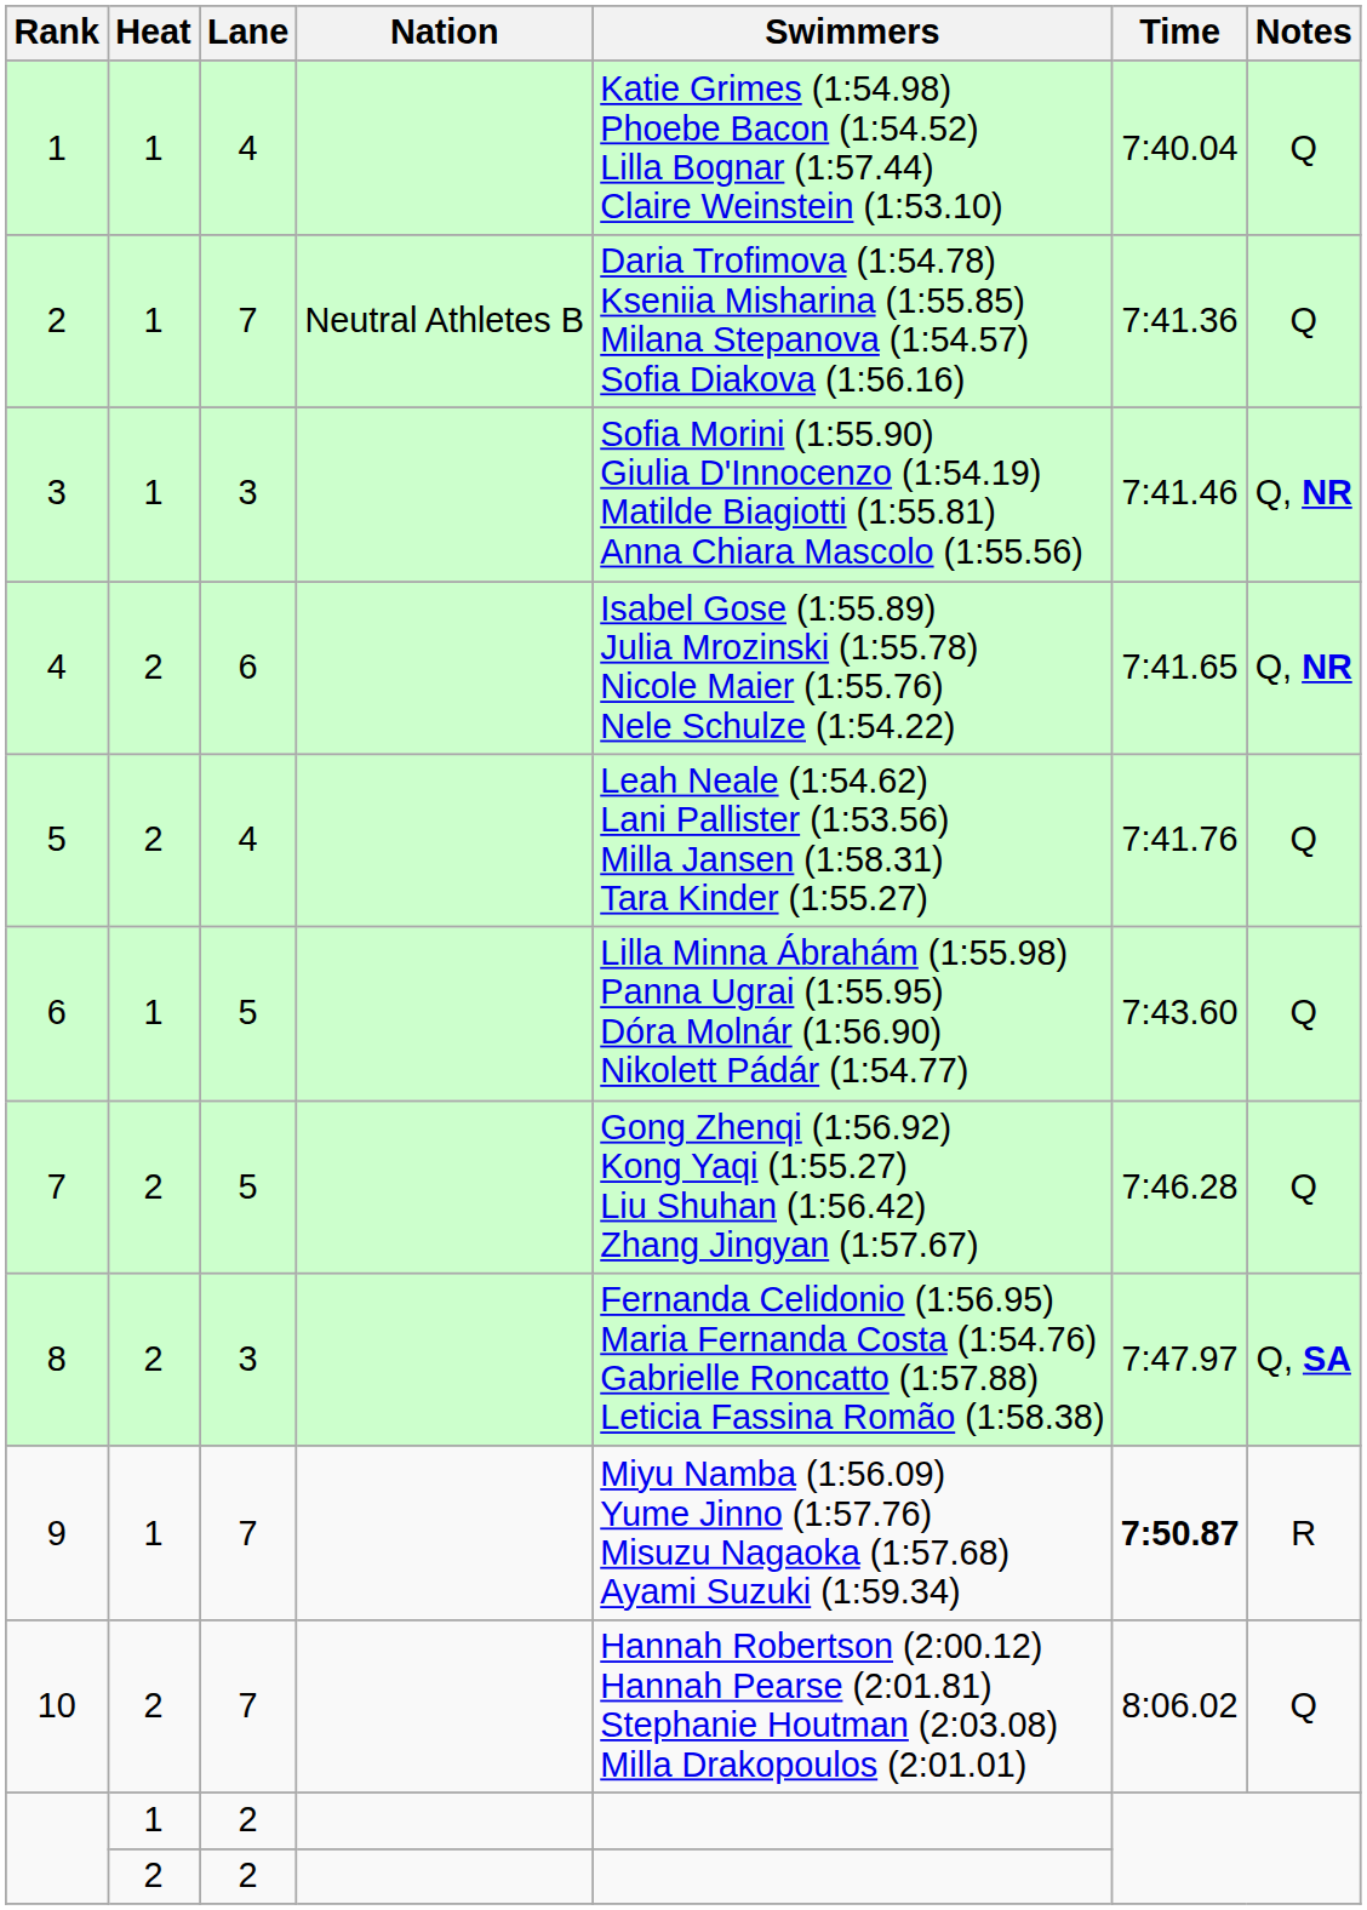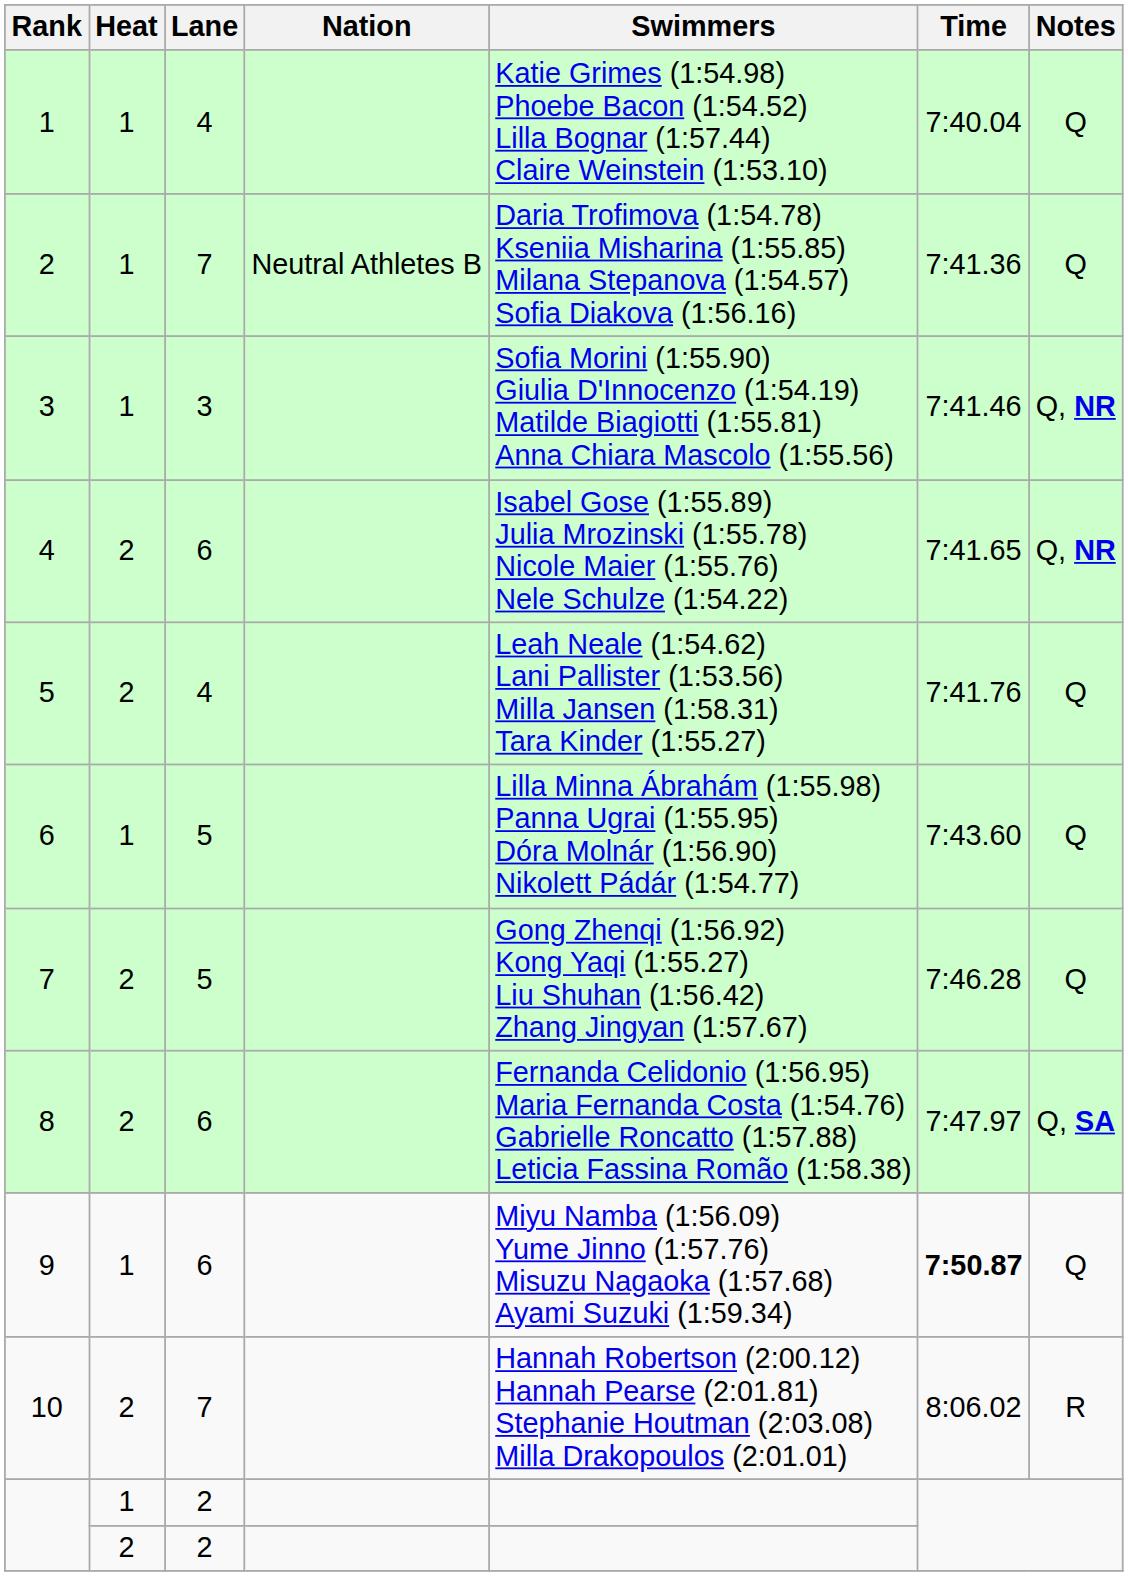 <table class="wikitable sortable" style="text-align:center">
 <tr>
 <th>Rank</th>
 <th>Heat</th>
 <th>Lane</th>
 <th>Nation</th>
 <th>Swimmers</th>
 <th>Time</th>
 <th>Notes</th>
 </tr>
 <tr bgcolor=ccffcc>
 <td>1</td>
 <td>1</td>
 <td>4</td>
 <td align=left></td>
 <td align=left><a href='#'>Katie Grimes</a> (1:54.98)<br><a href='#'>Phoebe Bacon</a> (1:54.52)<br><a href='#'>Lilla Bognar</a> (1:57.44)<br><a href='#'>Claire Weinstein</a> (1:53.10)</td>
 <td>7:40.04</td>
 <td>Q</td>
 </tr>
 <tr bgcolor=ccffcc>
 <td>2</td>
 <td>1</td>
 <td>7</td>
 <td align=left> Neutral Athletes B</td>
 <td align=left><a href='#'>Daria Trofimova</a> (1:54.78)<br><a href='#'>Kseniia Misharina</a> (1:55.85)<br><a href='#'>Milana Stepanova</a> (1:54.57)<br><a href='#'>Sofia Diakova</a> (1:56.16)</td>
 <td>7:41.36</td>
 <td>Q</td>
 </tr>
 <tr bgcolor=ccffcc>
 <td>3</td>
 <td>1</td>
 <td>3</td>
 <td align=left></td>
 <td align=left><a href='#'>Sofia Morini</a> (1:55.90)<br><a href='#'>Giulia D'Innocenzo</a> (1:54.19)<br><a href='#'>Matilde Biagiotti</a> (1:55.81)<br><a href='#'>Anna Chiara Mascolo</a> (1:55.56)</td>
 <td>7:41.46</td>
 <td>Q, <strong><a href='#'>NR</a></strong></td>
 </tr>
 <tr bgcolor=ccffcc>
 <td>4</td>
 <td>2</td>
 <td>6</td>
 <td align=left></td>
 <td align=left><a href='#'>Isabel Gose</a> (1:55.89)<br><a href='#'>Julia Mrozinski</a> (1:55.78)<br><a href='#'>Nicole Maier</a> (1:55.76)<br><a href='#'>Nele Schulze</a> (1:54.22)</td>
 <td>7:41.65</td>
 <td>Q,  <strong><a href='#'>NR</a></strong></td>
 </tr>
 <tr bgcolor=ccffcc>
 <td>5</td>
 <td>2</td>
 <td>4</td>
 <td align=left></td>
 <td align=left><a href='#'>Leah Neale</a> (1:54.62)<br><a href='#'>Lani Pallister</a> (1:53.56)<br><a href='#'>Milla Jansen</a> (1:58.31)<br><a href='#'>Tara Kinder</a> (1:55.27)</td>
 <td>7:41.76</td>
 <td>Q</td>
 </tr>
 <tr bgcolor=ccffcc>
 <td>6</td>
 <td>1</td>
 <td>5</td>
 <td align=left></td>
 <td align=left><a href='#'>Lilla Minna Ábrahám</a> (1:55.98)<br><a href='#'>Panna Ugrai</a> (1:55.95)<br><a href='#'>Dóra Molnár</a> (1:56.90)<br><a href='#'>Nikolett Pádár</a> (1:54.77)</td>
 <td>7:43.60</td>
 <td>Q</td>
 </tr>
 <tr bgcolor=ccffcc>
 <td>7</td>
 <td>2</td>
 <td>5</td>
 <td align=left></td>
 <td align=left><a href='#'>Gong Zhenqi</a> (1:56.92)<br><a href='#'>Kong Yaqi</a> (1:55.27)<br><a href='#'>Liu Shuhan</a> (1:56.42)<br><a href='#'>Zhang Jingyan</a> (1:57.67)</td>
 <td>7:46.28</td>
 <td>Q</td>
 </tr>
 <tr bgcolor=ccffcc>
 <td>8</td>
 <td>2</td>
-<td>3</td>
+<td>6</td>
 <td align=left></td>
 <td align=left><a href='#'>Fernanda Celidonio</a> (1:56.95)<br><a href='#'>Maria Fernanda Costa</a> (1:54.76)<br><a href='#'>Gabrielle Roncatto</a> (1:57.88)<br><a href='#'>Leticia Fassina Romão</a> (1:58.38)</td>
 <td>7:47.97</td>
 <td>Q, <strong><a href='#'>SA</a></strong></td>
 </tr>
 <tr>
 <td>9</td>
 <td>1</td>
-<td>7</td>
+<td>6</td>
 <td align=left></td>
 <td align=left><a href='#'>Miyu Namba</a> (1:56.09)<br><a href='#'>Yume Jinno</a> (1:57.76)<br><a href='#'>Misuzu Nagaoka</a> (1:57.68)<br><a href='#'>Ayami Suzuki</a> (1:59.34)</td>
 <td><strong>7:50.87</strong></td>
-<td>R</td>
+<td>Q</td>
 </tr>
 <tr>
 <td>10</td>
 <td>2</td>
 <td>7</td>
 <td align=left></td>
 <td align=left><a href='#'>Hannah Robertson</a> (2:00.12)<br><a href='#'>Hannah Pearse</a> (2:01.81)<br><a href='#'>Stephanie Houtman</a> (2:03.08)<br><a href='#'>Milla Drakopoulos</a> (2:01.01)</td>
 <td>8:06.02</td>
-<td>Q</td>
+<td>R</td>
 </tr>
 <tr>
 <td rowspan=2></td>
 <td>1</td>
 <td>2</td>
 <td align=left></td>
 <td align=left></td>
 <td colspan=2 rowspan=2></td>
 </tr>
 <tr>
 <td>2</td>
 <td>2</td>
 <td align=left></td>
 <td align=left></td>
 </tr>
 </table>
